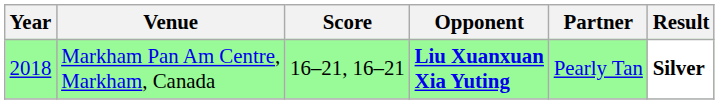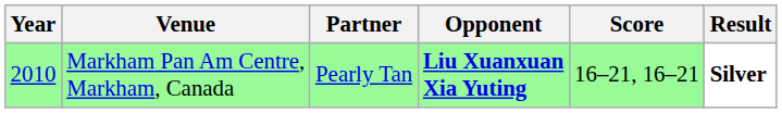 <table class="sortable wikitable" style="font-size: 90%;">
 <tr>
 <th>Year</th>
 <th>Venue</th>
+<th>Partner</th>
+<th>Opponent</th>
 <th>Score</th>
-<th>Opponent</th>
-<th>Partner</th>
 <th>Result</th>
 </tr>
 <tr style="background:#98FB98">
-<td align="center"><a href='#'>2018</a></td>
+<td align="center"><a href='#'>2010</a></td>
 <td align="left"><a href='#'>Markham Pan Am Centre</a>,<br><a href='#'>Markham</a>, Canada</td>
+<td align="left"> <a href='#'>Pearly Tan</a></td>
+<td align="left"><strong> <a href='#'>Liu Xuanxuan</a><br> <a href='#'>Xia Yuting</a></strong></td>
 <td align="left">16–21, 16–21</td>
-<td align="left"><strong> <a href='#'>Liu Xuanxuan</a><br> <a href='#'>Xia Yuting</a></strong></td>
-<td align="left"> <a href='#'>Pearly Tan</a></td>
 <td style="text-align:left; background:white"> <strong>Silver</strong></td>
 </tr>
 </table>
